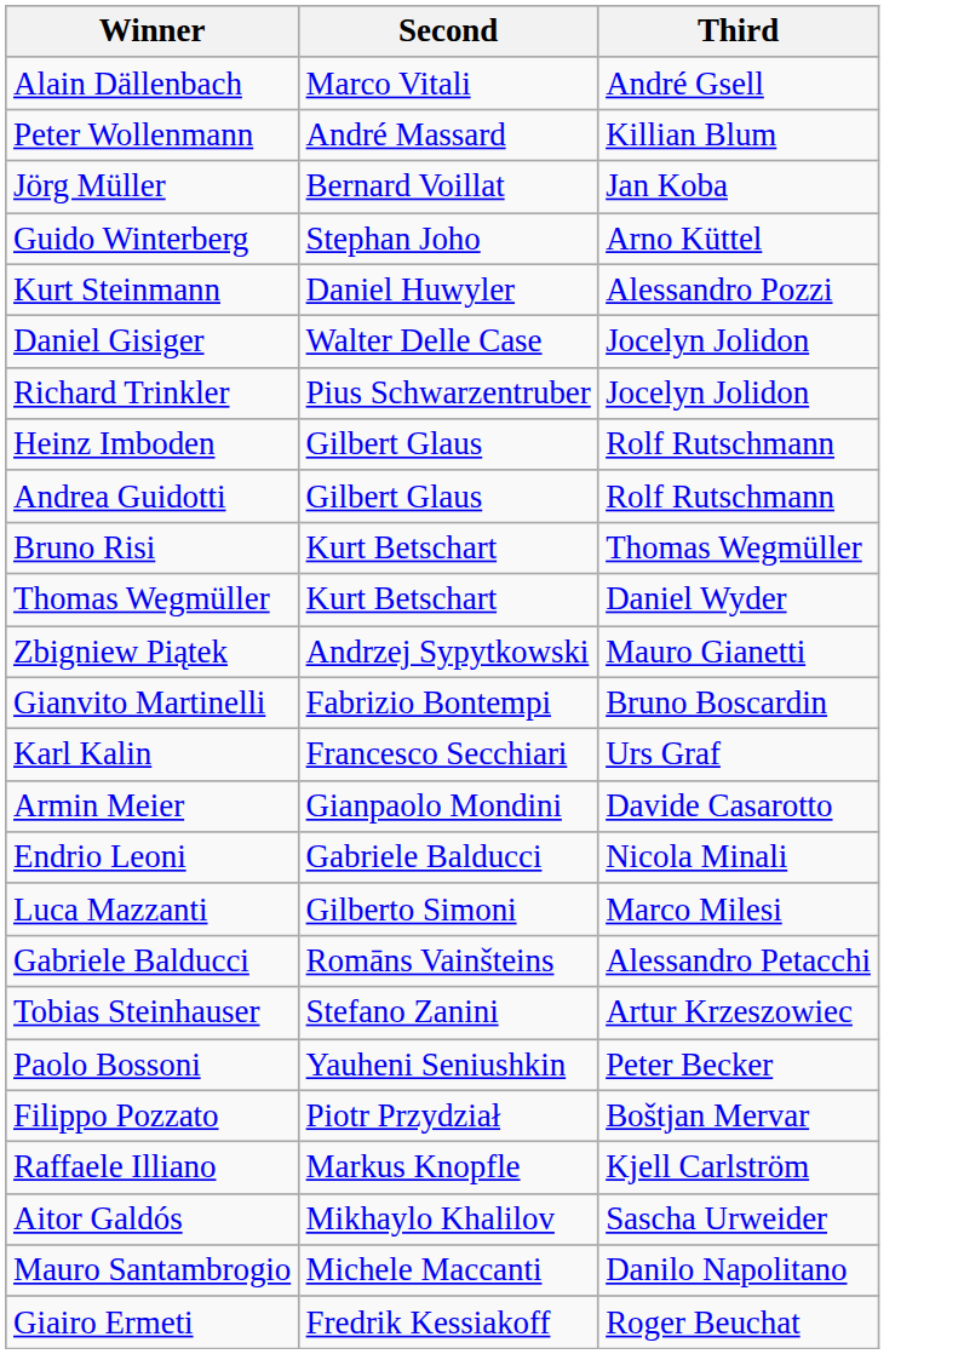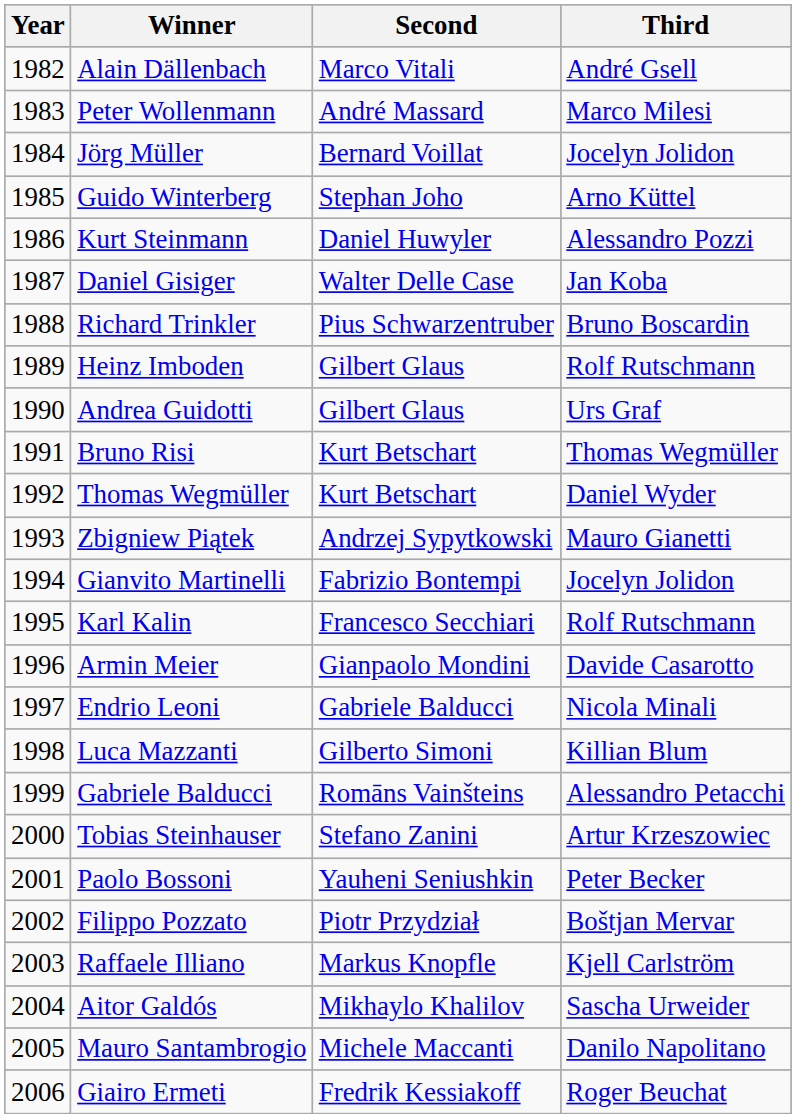 <table class="wikitable sortable">
 <tr>
+<th>Year</th>
 <th>Winner</th>
 <th>Second</th>
 <th>Third</th>
 </tr>
 <tr>
+<td>1982</td>
 <td> <a href='#'>Alain Dällenbach</a></td>
 <td> <a href='#'>Marco Vitali</a></td>
 <td> <a href='#'>André Gsell</a></td>
 </tr>
 <tr>
+<td>1983</td>
 <td> <a href='#'>Peter Wollenmann</a></td>
 <td> <a href='#'>André Massard</a></td>
-<td> <a href='#'>Killian Blum</a></td>
+<td> <a href='#'>Marco Milesi</a></td>
 </tr>
 <tr>
+<td>1984</td>
 <td> <a href='#'>Jörg Müller</a></td>
 <td> <a href='#'>Bernard Voillat</a></td>
-<td> <a href='#'>Jan Koba</a></td>
+<td> <a href='#'>Jocelyn Jolidon</a></td>
 </tr>
 <tr>
+<td>1985</td>
 <td> <a href='#'>Guido Winterberg</a></td>
 <td> <a href='#'>Stephan Joho</a></td>
 <td> <a href='#'>Arno Küttel</a></td>
 </tr>
 <tr>
+<td>1986</td>
 <td> <a href='#'>Kurt Steinmann</a></td>
 <td> <a href='#'>Daniel Huwyler</a></td>
 <td> <a href='#'>Alessandro Pozzi</a></td>
 </tr>
 <tr>
+<td>1987</td>
 <td> <a href='#'>Daniel Gisiger</a></td>
 <td> <a href='#'>Walter Delle Case</a></td>
-<td> <a href='#'>Jocelyn Jolidon</a></td>
+<td> <a href='#'>Jan Koba</a></td>
 </tr>
 <tr>
+<td>1988</td>
 <td> <a href='#'>Richard Trinkler</a></td>
 <td> <a href='#'>Pius Schwarzentruber</a></td>
-<td> <a href='#'>Jocelyn Jolidon</a></td>
+<td> <a href='#'>Bruno Boscardin</a></td>
 </tr>
 <tr>
+<td>1989</td>
 <td> <a href='#'>Heinz Imboden</a></td>
 <td> <a href='#'>Gilbert Glaus</a></td>
 <td> <a href='#'>Rolf Rutschmann</a></td>
 </tr>
 <tr>
+<td>1990</td>
 <td> <a href='#'>Andrea Guidotti</a></td>
 <td> <a href='#'>Gilbert Glaus</a></td>
-<td> <a href='#'>Rolf Rutschmann</a></td>
+<td> <a href='#'>Urs Graf</a></td>
 </tr>
 <tr>
+<td>1991</td>
 <td> <a href='#'>Bruno Risi</a></td>
 <td> <a href='#'>Kurt Betschart</a></td>
 <td> <a href='#'>Thomas Wegmüller</a></td>
 </tr>
 <tr>
+<td>1992</td>
 <td> <a href='#'>Thomas Wegmüller</a></td>
 <td> <a href='#'>Kurt Betschart</a></td>
 <td> <a href='#'>Daniel Wyder</a></td>
 </tr>
 <tr>
+<td>1993</td>
 <td> <a href='#'>Zbigniew Piątek</a></td>
 <td> <a href='#'>Andrzej Sypytkowski</a></td>
 <td> <a href='#'>Mauro Gianetti</a></td>
 </tr>
 <tr>
+<td>1994</td>
 <td> <a href='#'>Gianvito Martinelli</a></td>
 <td> <a href='#'>Fabrizio Bontempi</a></td>
-<td> <a href='#'>Bruno Boscardin</a></td>
+<td> <a href='#'>Jocelyn Jolidon</a></td>
 </tr>
 <tr>
+<td>1995</td>
 <td> <a href='#'>Karl Kalin</a></td>
 <td> <a href='#'>Francesco Secchiari</a></td>
-<td> <a href='#'>Urs Graf</a></td>
+<td> <a href='#'>Rolf Rutschmann</a></td>
 </tr>
 <tr>
+<td>1996</td>
 <td> <a href='#'>Armin Meier</a></td>
 <td> <a href='#'>Gianpaolo Mondini</a></td>
 <td> <a href='#'>Davide Casarotto</a></td>
 </tr>
 <tr>
+<td>1997</td>
 <td> <a href='#'>Endrio Leoni</a></td>
 <td> <a href='#'>Gabriele Balducci</a></td>
 <td> <a href='#'>Nicola Minali</a></td>
 </tr>
 <tr>
+<td>1998</td>
 <td> <a href='#'>Luca Mazzanti</a></td>
 <td> <a href='#'>Gilberto Simoni</a></td>
-<td> <a href='#'>Marco Milesi</a></td>
+<td> <a href='#'>Killian Blum</a></td>
 </tr>
 <tr>
+<td>1999</td>
 <td> <a href='#'>Gabriele Balducci</a></td>
 <td> <a href='#'>Romāns Vainšteins</a></td>
 <td> <a href='#'>Alessandro Petacchi</a></td>
 </tr>
 <tr>
+<td>2000</td>
 <td> <a href='#'>Tobias Steinhauser</a></td>
 <td> <a href='#'>Stefano Zanini</a></td>
 <td> <a href='#'>Artur Krzeszowiec</a></td>
 </tr>
 <tr>
+<td>2001</td>
 <td> <a href='#'>Paolo Bossoni</a></td>
 <td> <a href='#'>Yauheni Seniushkin</a></td>
 <td> <a href='#'>Peter Becker</a></td>
 </tr>
 <tr>
+<td>2002</td>
 <td> <a href='#'>Filippo Pozzato</a></td>
 <td> <a href='#'>Piotr Przydział</a></td>
 <td> <a href='#'>Boštjan Mervar</a></td>
 </tr>
 <tr>
+<td>2003</td>
 <td> <a href='#'>Raffaele Illiano</a></td>
 <td> <a href='#'>Markus Knopfle</a></td>
 <td> <a href='#'>Kjell Carlström</a></td>
 </tr>
 <tr>
+<td>2004</td>
 <td> <a href='#'>Aitor Galdós</a></td>
 <td> <a href='#'>Mikhaylo Khalilov</a></td>
 <td> <a href='#'>Sascha Urweider</a></td>
 </tr>
 <tr>
+<td>2005</td>
 <td> <a href='#'>Mauro Santambrogio</a></td>
 <td> <a href='#'>Michele Maccanti</a></td>
 <td> <a href='#'>Danilo Napolitano</a></td>
 </tr>
 <tr>
+<td>2006</td>
 <td> <a href='#'>Giairo Ermeti</a></td>
 <td> <a href='#'>Fredrik Kessiakoff</a></td>
 <td> <a href='#'>Roger Beuchat</a></td>
 </tr>
 </table>
